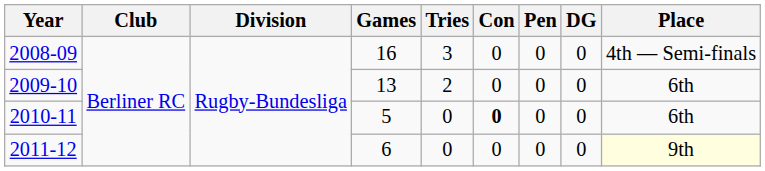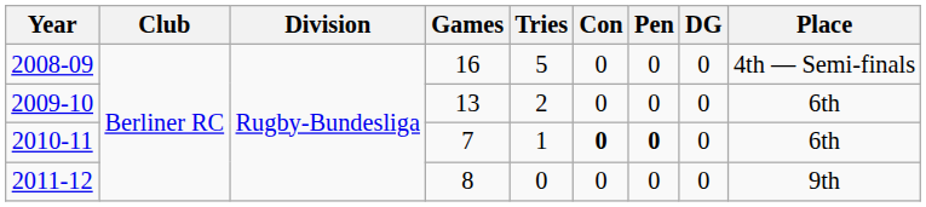 <table class="wikitable">
 <tr>
 <th>Year</th>
 <th>Club</th>
 <th>Division</th>
 <th>Games</th>
 <th>Tries</th>
 <th>Con</th>
 <th>Pen</th>
 <th>DG</th>
 <th>Place</th>
 </tr>
 <tr align="center">
 <td><a href='#'>2008-09</a></td>
 <td rowspan=4><a href='#'>Berliner RC</a></td>
 <td rowspan=4><a href='#'>Rugby-Bundesliga</a></td>
 <td>16</td>
-<td>3</td>
+<td>5</td>
 <td>0</td>
 <td>0</td>
 <td>0</td>
 <td>4th — Semi-finals</td>
 </tr>
 <tr align="center">
 <td><a href='#'>2009-10</a></td>
 <td>13</td>
 <td>2</td>
 <td>0</td>
 <td>0</td>
 <td>0</td>
 <td>6th</td>
 </tr>
 <tr align="center">
 <td><a href='#'>2010-11</a></td>
-<td>5</td>
-<td>0</td>
+<td>7</td>
+<td>1</td>
 <td><strong>0</strong></td>
-<td>0</td>
+<td><strong>0</strong></td>
 <td>0</td>
 <td>6th</td>
 </tr>
 <tr align="center">
 <td><a href='#'>2011-12</a></td>
-<td>6</td>
+<td>8</td>
 <td>0</td>
 <td>0</td>
 <td>0</td>
 <td>0</td>
-<td style="background: lightyellow;">9th</td>
+<td>9th</td>
 </tr>
 </table>
